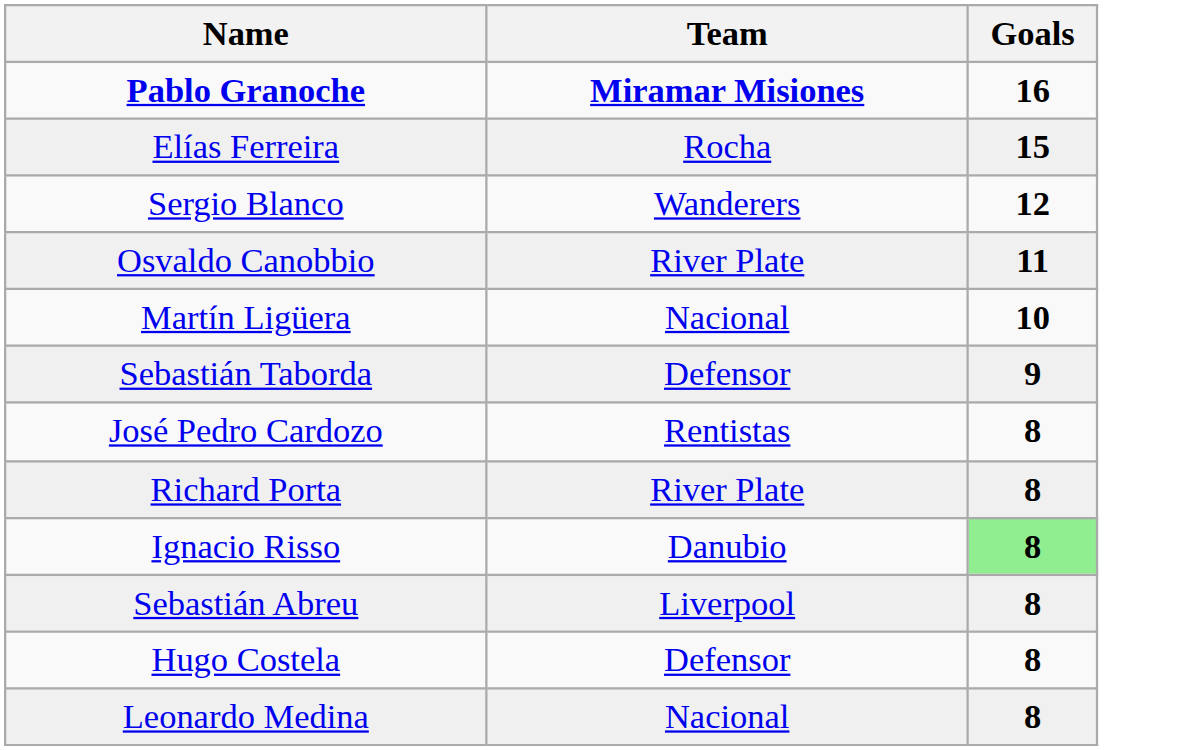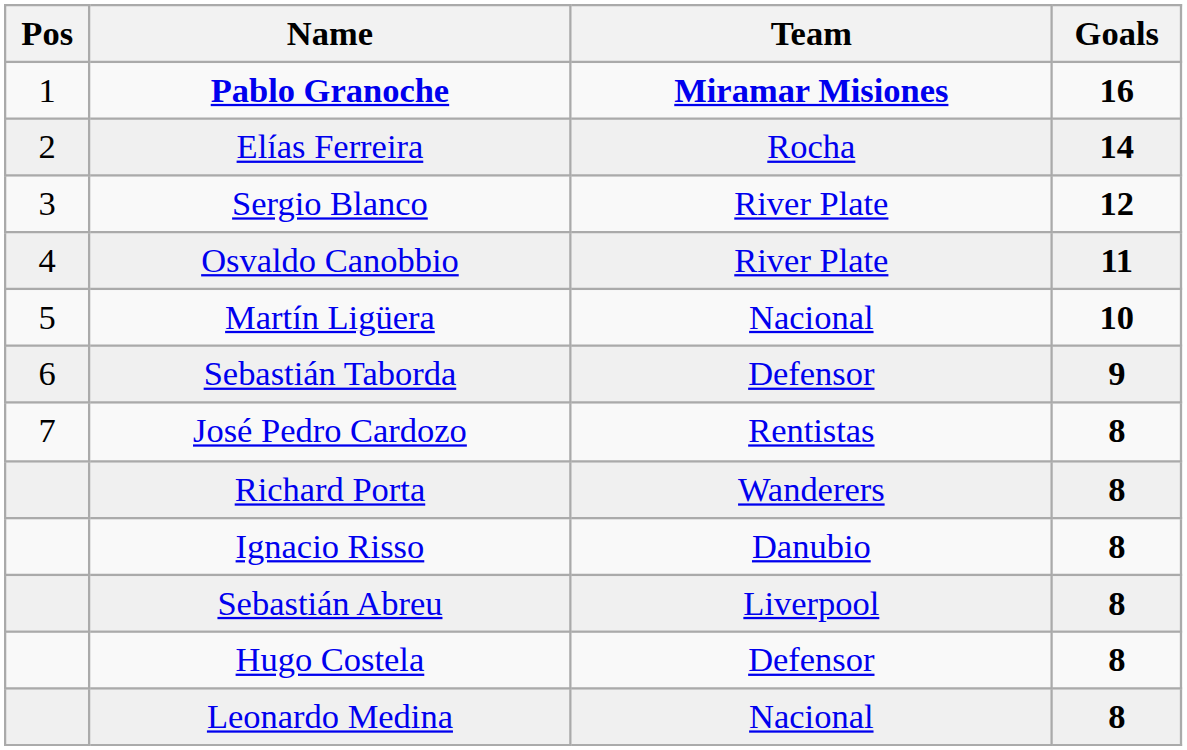 <table class="wikitable" style="font-size:95%; text-align:center;">
 <tr>
+<th width="30">Pos</th>
 <th width="205">Name</th>
 <th width="205">Team</th>
 <th width="50">Goals</th>
 </tr>
 <tr>
+<td>1</td>
 <td><strong><a href='#'>Pablo Granoche</a></strong></td>
 <td><strong><a href='#'>Miramar Misiones</a></strong></td>
 <td><strong>16</strong></td>
 </tr>
 <tr bgcolor="#F0F0F0">
+<td>2</td>
 <td><a href='#'>Elías Ferreira</a></td>
 <td><a href='#'>Rocha</a></td>
-<td><strong>15</strong></td>
+<td><strong>14</strong></td>
 </tr>
 <tr>
+<td>3</td>
 <td><a href='#'>Sergio Blanco</a></td>
-<td><a href='#'>Wanderers</a></td>
+<td><a href='#'>River Plate</a></td>
 <td><strong>12</strong></td>
 </tr>
 <tr bgcolor="#F0F0F0">
+<td>4</td>
 <td><a href='#'>Osvaldo Canobbio</a></td>
 <td><a href='#'>River Plate</a></td>
 <td><strong>11</strong></td>
 </tr>
 <tr>
+<td>5</td>
 <td><a href='#'>Martín Ligüera</a></td>
 <td><a href='#'>Nacional</a></td>
 <td><strong>10</strong></td>
 </tr>
 <tr bgcolor="#F0F0F0">
+<td>6</td>
 <td><a href='#'>Sebastián Taborda</a></td>
 <td><a href='#'>Defensor</a></td>
 <td><strong>9</strong></td>
 </tr>
 <tr>
+<td>7</td>
 <td><a href='#'>José Pedro Cardozo</a></td>
 <td><a href='#'>Rentistas</a></td>
 <td><strong>8</strong></td>
 </tr>
 <tr bgcolor="#F0F0F0">
+<td></td>
 <td><a href='#'>Richard Porta</a></td>
-<td><a href='#'>River Plate</a></td>
+<td><a href='#'>Wanderers</a></td>
 <td><strong>8</strong></td>
 </tr>
 <tr>
+<td></td>
 <td><a href='#'>Ignacio Risso</a></td>
 <td><a href='#'>Danubio</a></td>
-<td style="background: lightgreen;"><strong>8</strong></td>
+<td><strong>8</strong></td>
 </tr>
 <tr bgcolor="#F0F0F0">
+<td></td>
 <td><a href='#'>Sebastián Abreu</a></td>
 <td><a href='#'>Liverpool</a></td>
 <td><strong>8</strong></td>
 </tr>
 <tr>
+<td></td>
 <td><a href='#'>Hugo Costela</a></td>
 <td><a href='#'>Defensor</a></td>
 <td><strong>8</strong></td>
 </tr>
 <tr bgcolor="#F0F0F0">
+<td></td>
 <td><a href='#'>Leonardo Medina</a></td>
 <td><a href='#'>Nacional</a></td>
 <td><strong>8</strong></td>
 </tr>
 </table>
